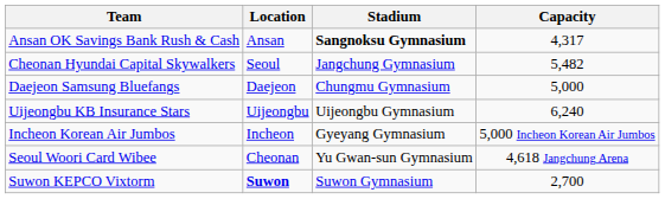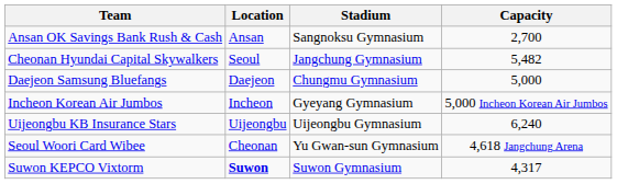 <table class="wikitable sortable" style="text-align: left;">
 <tr>
 <th>Team</th>
 <th>Location</th>
 <th>Stadium</th>
 <th>Capacity</th>
 </tr>
 <tr>
 <td><a href='#'>Ansan OK Savings Bank Rush & Cash</a></td>
 <td><a href='#'>Ansan</a></td>
-<td><strong>Sangnoksu Gymnasium</strong></td>
-<td align="center">4,317 <small> </small></td>
+<td>Sangnoksu Gymnasium</td>
+<td align="center">2,700 <small>  </small></td>
 </tr>
 <tr>
 <td><a href='#'>Cheonan Hyundai Capital Skywalkers</a></td>
 <td><a href='#'>Seoul</a></td>
 <td><a href='#'>Jangchung Gymnasium</a></td>
 <td align="center">5,482 <small> </small></td>
 </tr>
 <tr>
 <td><a href='#'>Daejeon Samsung Bluefangs</a></td>
 <td><a href='#'>Daejeon</a></td>
 <td><a href='#'>Chungmu Gymnasium</a></td>
 <td align="center">5,000 <small> </small></td>
 </tr>
 <tr>
+<td><a href='#'>Incheon Korean Air Jumbos</a></td>
+<td><a href='#'>Incheon</a></td>
+<td>Gyeyang Gymnasium</td>
+<td align="center">5,000 <small> <a href='#'>Incheon Korean Air Jumbos</a> </small></td>
+</tr>
+<tr>
 <td><a href='#'>Uijeongbu KB Insurance Stars</a></td>
 <td><a href='#'>Uijeongbu</a></td>
 <td>Uijeongbu Gymnasium</td>
 <td align="center">6,240 <small> </small></td>
-</tr>
-<tr>
-<td><a href='#'>Incheon Korean Air Jumbos</a></td>
-<td><a href='#'>Incheon</a></td>
-<td>Gyeyang Gymnasium</td>
-<td align="center">5,000 <small> <a href='#'>Incheon Korean Air Jumbos</a> </small></td>
 </tr>
 <tr>
 <td><a href='#'>Seoul Woori Card Wibee</a></td>
 <td><a href='#'>Cheonan</a></td>
 <td>Yu Gwan-sun Gymnasium</td>
 <td align="center">4,618 <small> <a href='#'>Jangchung Arena</a></small></td>
 </tr>
 <tr>
 <td><a href='#'>Suwon KEPCO Vixtorm</a></td>
 <td><strong><a href='#'>Suwon</a></strong></td>
 <td><a href='#'>Suwon Gymnasium</a></td>
-<td align="center">2,700 <small>  </small></td>
+<td align="center">4,317 <small> </small></td>
 </tr>
 </table>
